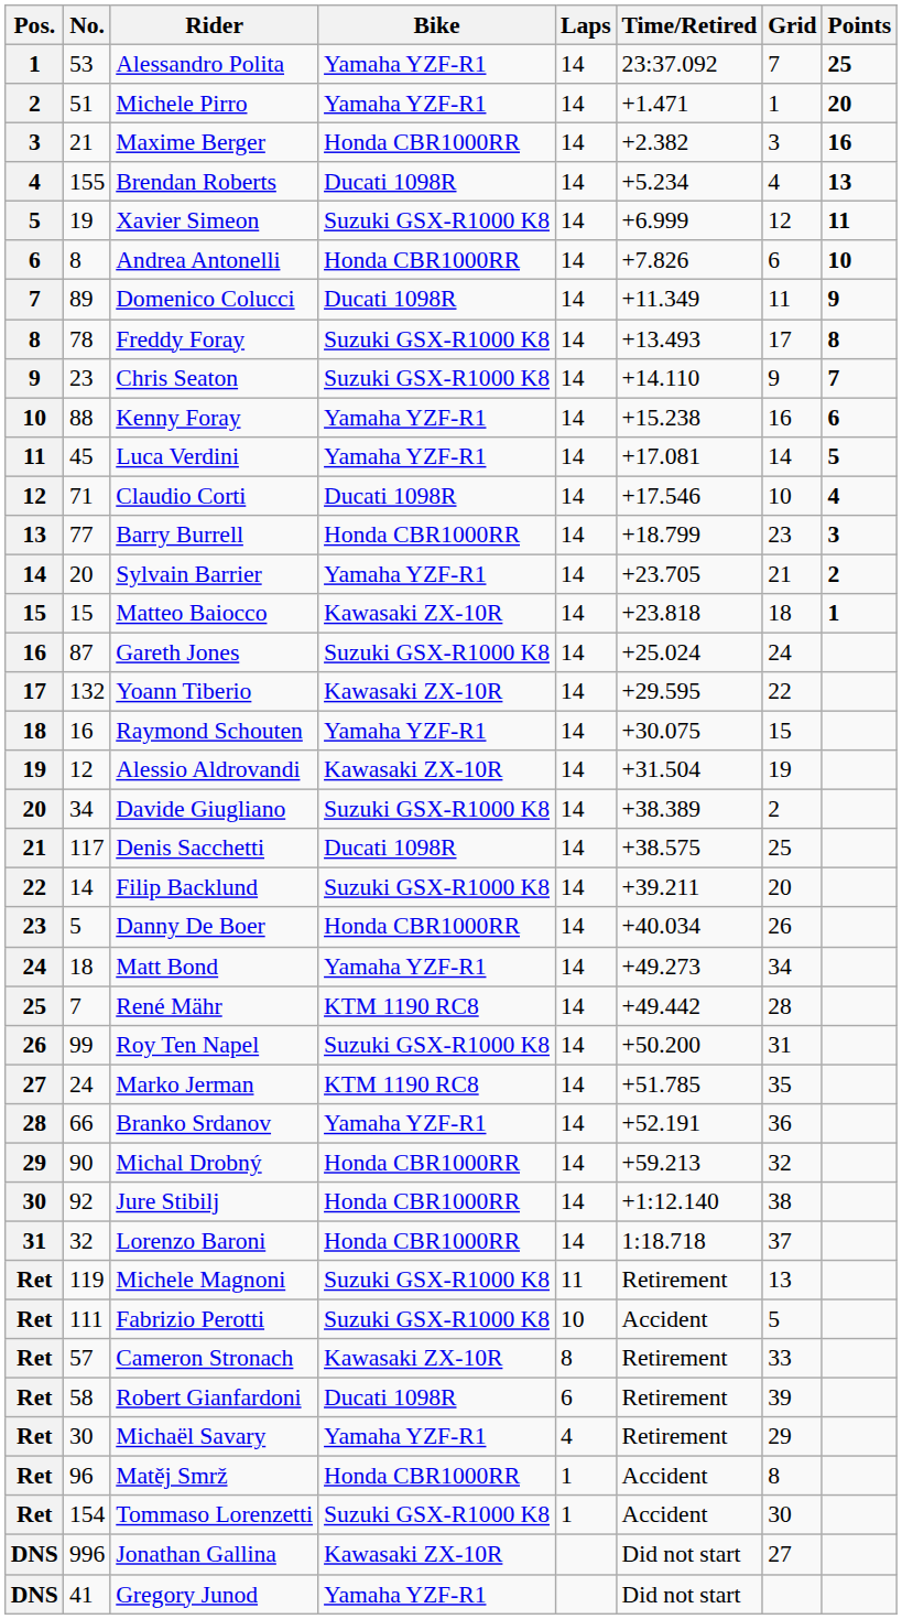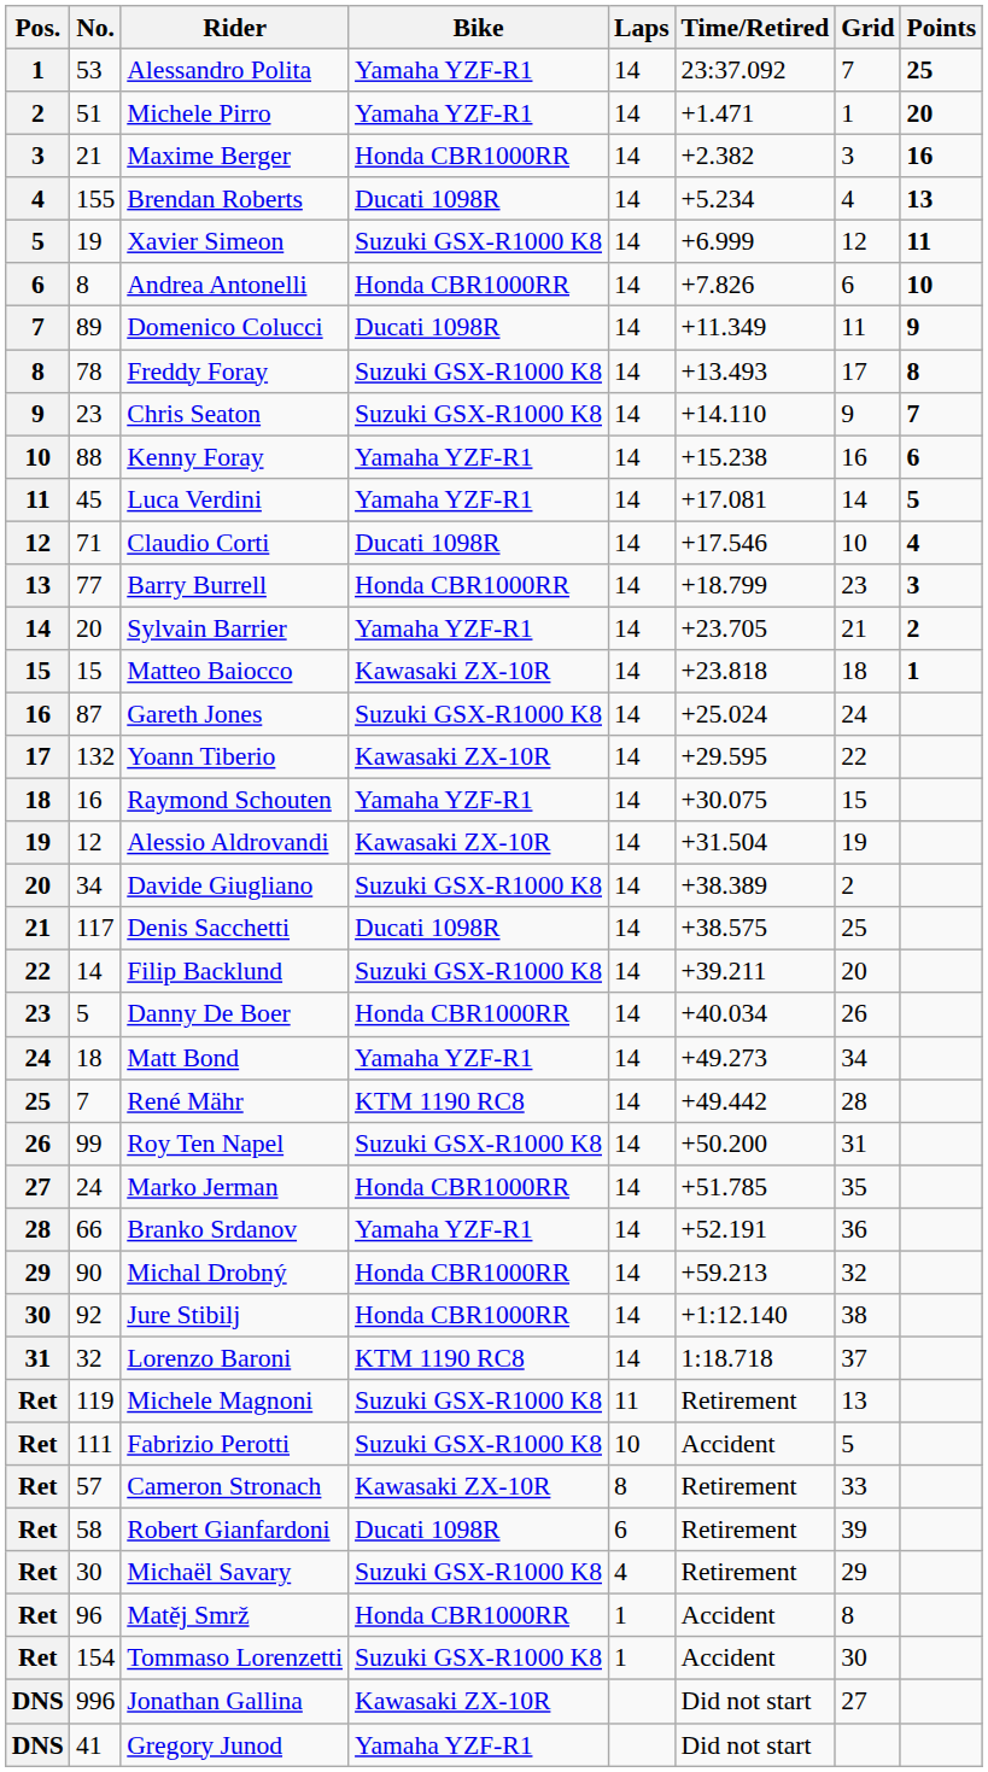 <table class="wikitable" style="font-size: 95%;">
 <tr>
 <th>Pos.</th>
 <th>No.</th>
 <th>Rider</th>
 <th>Bike</th>
 <th>Laps</th>
 <th>Time/Retired</th>
 <th>Grid</th>
 <th>Points</th>
 </tr>
 <tr>
 <th>1</th>
 <td>53</td>
 <td> <a href='#'>Alessandro Polita</a></td>
 <td><a href='#'>Yamaha YZF-R1</a></td>
 <td>14</td>
 <td>23:37.092</td>
 <td>7</td>
 <td><strong>25</strong></td>
 </tr>
 <tr>
 <th>2</th>
 <td>51</td>
 <td> <a href='#'>Michele Pirro</a></td>
 <td><a href='#'>Yamaha YZF-R1</a></td>
 <td>14</td>
 <td>+1.471</td>
 <td>1</td>
 <td><strong>20</strong></td>
 </tr>
 <tr>
 <th>3</th>
 <td>21</td>
 <td> <a href='#'>Maxime Berger</a></td>
 <td><a href='#'>Honda CBR1000RR</a></td>
 <td>14</td>
 <td>+2.382</td>
 <td>3</td>
 <td><strong>16</strong></td>
 </tr>
 <tr>
 <th>4</th>
 <td>155</td>
 <td> <a href='#'>Brendan Roberts</a></td>
 <td><a href='#'>Ducati 1098R</a></td>
 <td>14</td>
 <td>+5.234</td>
 <td>4</td>
 <td><strong>13</strong></td>
 </tr>
 <tr>
 <th>5</th>
 <td>19</td>
 <td> <a href='#'>Xavier Simeon</a></td>
 <td><a href='#'>Suzuki GSX-R1000 K8</a></td>
 <td>14</td>
 <td>+6.999</td>
 <td>12</td>
 <td><strong>11</strong></td>
 </tr>
 <tr>
 <th>6</th>
 <td>8</td>
 <td> <a href='#'>Andrea Antonelli</a></td>
 <td><a href='#'>Honda CBR1000RR</a></td>
 <td>14</td>
 <td>+7.826</td>
 <td>6</td>
 <td><strong>10</strong></td>
 </tr>
 <tr>
 <th>7</th>
 <td>89</td>
 <td> <a href='#'>Domenico Colucci</a></td>
 <td><a href='#'>Ducati 1098R</a></td>
 <td>14</td>
 <td>+11.349</td>
 <td>11</td>
 <td><strong>9</strong></td>
 </tr>
 <tr>
 <th>8</th>
 <td>78</td>
 <td> <a href='#'>Freddy Foray</a></td>
 <td><a href='#'>Suzuki GSX-R1000 K8</a></td>
 <td>14</td>
 <td>+13.493</td>
 <td>17</td>
 <td><strong>8</strong></td>
 </tr>
 <tr>
 <th>9</th>
 <td>23</td>
 <td> <a href='#'>Chris Seaton</a></td>
 <td><a href='#'>Suzuki GSX-R1000 K8</a></td>
 <td>14</td>
 <td>+14.110</td>
 <td>9</td>
 <td><strong>7</strong></td>
 </tr>
 <tr>
 <th>10</th>
 <td>88</td>
 <td> <a href='#'>Kenny Foray</a></td>
 <td><a href='#'>Yamaha YZF-R1</a></td>
 <td>14</td>
 <td>+15.238</td>
 <td>16</td>
 <td><strong>6</strong></td>
 </tr>
 <tr>
 <th>11</th>
 <td>45</td>
 <td> <a href='#'>Luca Verdini</a></td>
 <td><a href='#'>Yamaha YZF-R1</a></td>
 <td>14</td>
 <td>+17.081</td>
 <td>14</td>
 <td><strong>5</strong></td>
 </tr>
 <tr>
 <th>12</th>
 <td>71</td>
 <td> <a href='#'>Claudio Corti</a></td>
 <td><a href='#'>Ducati 1098R</a></td>
 <td>14</td>
 <td>+17.546</td>
 <td>10</td>
 <td><strong>4</strong></td>
 </tr>
 <tr>
 <th>13</th>
 <td>77</td>
 <td> <a href='#'>Barry Burrell</a></td>
 <td><a href='#'>Honda CBR1000RR</a></td>
 <td>14</td>
 <td>+18.799</td>
 <td>23</td>
 <td><strong>3</strong></td>
 </tr>
 <tr>
 <th>14</th>
 <td>20</td>
 <td> <a href='#'>Sylvain Barrier</a></td>
 <td><a href='#'>Yamaha YZF-R1</a></td>
 <td>14</td>
 <td>+23.705</td>
 <td>21</td>
 <td><strong>2</strong></td>
 </tr>
 <tr>
 <th>15</th>
 <td>15</td>
 <td> <a href='#'>Matteo Baiocco</a></td>
 <td><a href='#'>Kawasaki ZX-10R</a></td>
 <td>14</td>
 <td>+23.818</td>
 <td>18</td>
 <td><strong>1</strong></td>
 </tr>
 <tr>
 <th>16</th>
 <td>87</td>
 <td> <a href='#'>Gareth Jones</a></td>
 <td><a href='#'>Suzuki GSX-R1000 K8</a></td>
 <td>14</td>
 <td>+25.024</td>
 <td>24</td>
 <td></td>
 </tr>
 <tr>
 <th>17</th>
 <td>132</td>
 <td> <a href='#'>Yoann Tiberio</a></td>
 <td><a href='#'>Kawasaki ZX-10R</a></td>
 <td>14</td>
 <td>+29.595</td>
 <td>22</td>
 <td></td>
 </tr>
 <tr>
 <th>18</th>
 <td>16</td>
 <td> <a href='#'>Raymond Schouten</a></td>
 <td><a href='#'>Yamaha YZF-R1</a></td>
 <td>14</td>
 <td>+30.075</td>
 <td>15</td>
 <td></td>
 </tr>
 <tr>
 <th>19</th>
 <td>12</td>
 <td> <a href='#'>Alessio Aldrovandi</a></td>
 <td><a href='#'>Kawasaki ZX-10R</a></td>
 <td>14</td>
 <td>+31.504</td>
 <td>19</td>
 <td></td>
 </tr>
 <tr>
 <th>20</th>
 <td>34</td>
 <td> <a href='#'>Davide Giugliano</a></td>
 <td><a href='#'>Suzuki GSX-R1000 K8</a></td>
 <td>14</td>
 <td>+38.389</td>
 <td>2</td>
 <td></td>
 </tr>
 <tr>
 <th>21</th>
 <td>117</td>
 <td> <a href='#'>Denis Sacchetti</a></td>
 <td><a href='#'>Ducati 1098R</a></td>
 <td>14</td>
 <td>+38.575</td>
 <td>25</td>
 <td></td>
 </tr>
 <tr>
 <th>22</th>
 <td>14</td>
 <td> <a href='#'>Filip Backlund</a></td>
 <td><a href='#'>Suzuki GSX-R1000 K8</a></td>
 <td>14</td>
 <td>+39.211</td>
 <td>20</td>
 <td></td>
 </tr>
 <tr>
 <th>23</th>
 <td>5</td>
 <td> <a href='#'>Danny De Boer</a></td>
 <td><a href='#'>Honda CBR1000RR</a></td>
 <td>14</td>
 <td>+40.034</td>
 <td>26</td>
 <td></td>
 </tr>
 <tr>
 <th>24</th>
 <td>18</td>
 <td> <a href='#'>Matt Bond</a></td>
 <td><a href='#'>Yamaha YZF-R1</a></td>
 <td>14</td>
 <td>+49.273</td>
 <td>34</td>
 <td></td>
 </tr>
 <tr>
 <th>25</th>
 <td>7</td>
 <td> <a href='#'>René Mähr</a></td>
 <td><a href='#'>KTM 1190 RC8</a></td>
 <td>14</td>
 <td>+49.442</td>
 <td>28</td>
 <td></td>
 </tr>
 <tr>
 <th>26</th>
 <td>99</td>
 <td> <a href='#'>Roy Ten Napel</a></td>
 <td><a href='#'>Suzuki GSX-R1000 K8</a></td>
 <td>14</td>
 <td>+50.200</td>
 <td>31</td>
 <td></td>
 </tr>
 <tr>
 <th>27</th>
 <td>24</td>
 <td> <a href='#'>Marko Jerman</a></td>
-<td><a href='#'>KTM 1190 RC8</a></td>
+<td><a href='#'>Honda CBR1000RR</a></td>
 <td>14</td>
 <td>+51.785</td>
 <td>35</td>
 <td></td>
 </tr>
 <tr>
 <th>28</th>
 <td>66</td>
 <td> <a href='#'>Branko Srdanov</a></td>
 <td><a href='#'>Yamaha YZF-R1</a></td>
 <td>14</td>
 <td>+52.191</td>
 <td>36</td>
 <td></td>
 </tr>
 <tr>
 <th>29</th>
 <td>90</td>
 <td> <a href='#'>Michal Drobný</a></td>
 <td><a href='#'>Honda CBR1000RR</a></td>
 <td>14</td>
 <td>+59.213</td>
 <td>32</td>
 <td></td>
 </tr>
 <tr>
 <th>30</th>
 <td>92</td>
 <td> <a href='#'>Jure Stibilj</a></td>
 <td><a href='#'>Honda CBR1000RR</a></td>
 <td>14</td>
 <td>+1:12.140</td>
 <td>38</td>
 <td></td>
 </tr>
 <tr>
 <th>31</th>
 <td>32</td>
 <td> <a href='#'>Lorenzo Baroni</a></td>
-<td><a href='#'>Honda CBR1000RR</a></td>
+<td><a href='#'>KTM 1190 RC8</a></td>
 <td>14</td>
 <td>1:18.718</td>
 <td>37</td>
 <td></td>
 </tr>
 <tr>
 <th>Ret</th>
 <td>119</td>
 <td> <a href='#'>Michele Magnoni</a></td>
 <td><a href='#'>Suzuki GSX-R1000 K8</a></td>
 <td>11</td>
 <td>Retirement</td>
 <td>13</td>
 <td></td>
 </tr>
 <tr>
 <th>Ret</th>
 <td>111</td>
 <td> <a href='#'>Fabrizio Perotti</a></td>
 <td><a href='#'>Suzuki GSX-R1000 K8</a></td>
 <td>10</td>
 <td>Accident</td>
 <td>5</td>
 <td></td>
 </tr>
 <tr>
 <th>Ret</th>
 <td>57</td>
 <td> <a href='#'>Cameron Stronach</a></td>
 <td><a href='#'>Kawasaki ZX-10R</a></td>
 <td>8</td>
 <td>Retirement</td>
 <td>33</td>
 <td></td>
 </tr>
 <tr>
 <th>Ret</th>
 <td>58</td>
 <td> <a href='#'>Robert Gianfardoni</a></td>
 <td><a href='#'>Ducati 1098R</a></td>
 <td>6</td>
 <td>Retirement</td>
 <td>39</td>
 <td></td>
 </tr>
 <tr>
 <th>Ret</th>
 <td>30</td>
 <td> <a href='#'>Michaël Savary</a></td>
-<td><a href='#'>Yamaha YZF-R1</a></td>
+<td><a href='#'>Suzuki GSX-R1000 K8</a></td>
 <td>4</td>
 <td>Retirement</td>
 <td>29</td>
 <td></td>
 </tr>
 <tr>
 <th>Ret</th>
 <td>96</td>
 <td> <a href='#'>Matěj Smrž</a></td>
 <td><a href='#'>Honda CBR1000RR</a></td>
 <td>1</td>
 <td>Accident</td>
 <td>8</td>
 <td></td>
 </tr>
 <tr>
 <th>Ret</th>
 <td>154</td>
 <td> <a href='#'>Tommaso Lorenzetti</a></td>
 <td><a href='#'>Suzuki GSX-R1000 K8</a></td>
 <td>1</td>
 <td>Accident</td>
 <td>30</td>
 <td></td>
 </tr>
 <tr>
 <th>DNS</th>
 <td>996</td>
 <td> <a href='#'>Jonathan Gallina</a></td>
 <td><a href='#'>Kawasaki ZX-10R</a></td>
 <td></td>
 <td>Did not start</td>
 <td>27</td>
 <td></td>
 </tr>
 <tr>
 <th>DNS</th>
 <td>41</td>
 <td> <a href='#'>Gregory Junod</a></td>
 <td><a href='#'>Yamaha YZF-R1</a></td>
 <td></td>
 <td>Did not start</td>
 <td></td>
 <td></td>
 </tr>
 <tr>
 </tr>
 </table>
